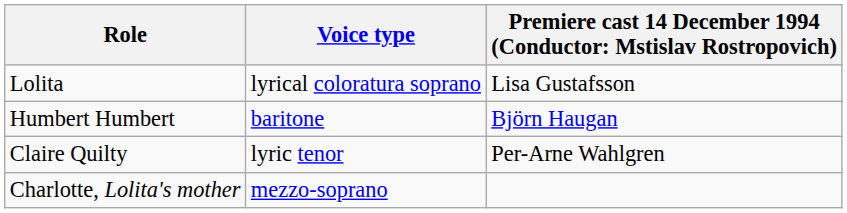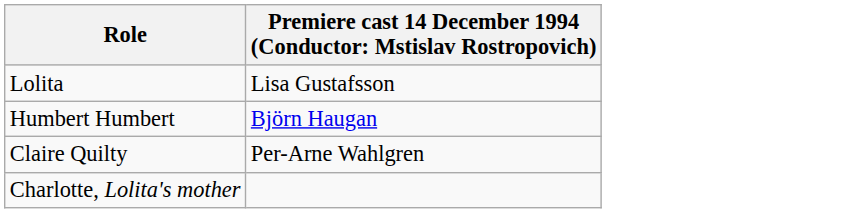 <table class="wikitable">
 <tr>
 <th>Role</th>
-<th><a href='#'>Voice type</a></th>
 <th>Premiere cast 14 December 1994<br>(Conductor: Mstislav Rostropovich)</th>
 </tr>
 <tr>
 <td>Lolita</td>
-<td>lyrical <a href='#'>coloratura soprano</a></td>
 <td>Lisa Gustafsson</td>
 </tr>
 <tr>
 <td>Humbert Humbert</td>
-<td><a href='#'>baritone</a></td>
 <td><a href='#'>Björn Haugan</a></td>
 </tr>
 <tr>
 <td>Claire Quilty</td>
-<td>lyric <a href='#'>tenor</a></td>
 <td>Per-Arne Wahlgren</td>
 </tr>
 <tr>
 <td>Charlotte, <em>Lolita's mother</em></td>
-<td><a href='#'>mezzo-soprano</a></td>
 <td></td>
 </tr>
 </table>
